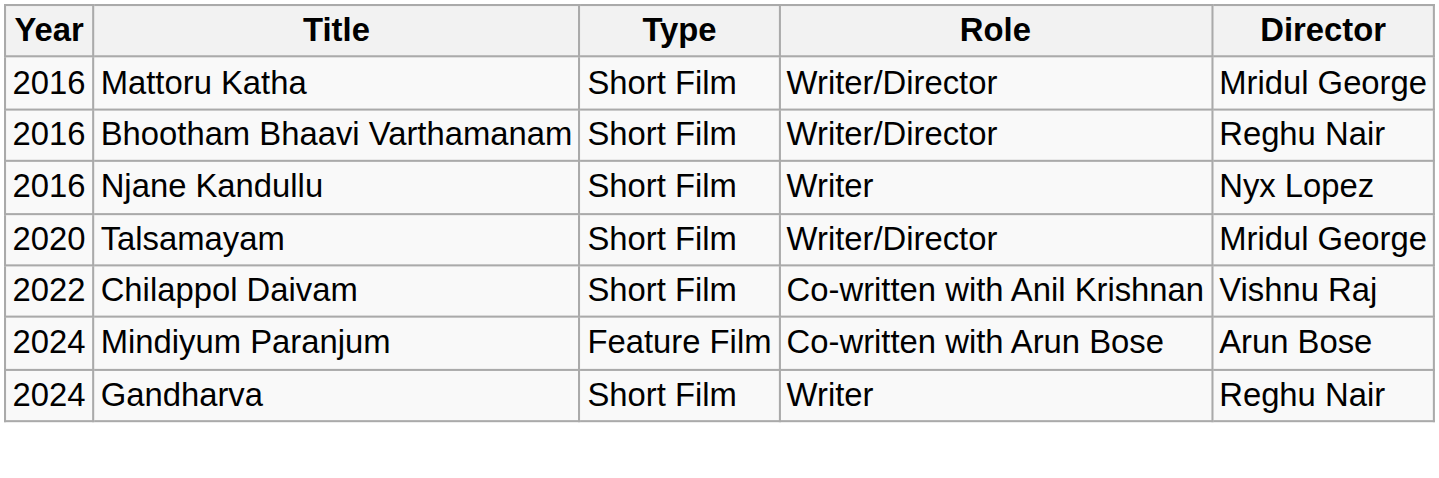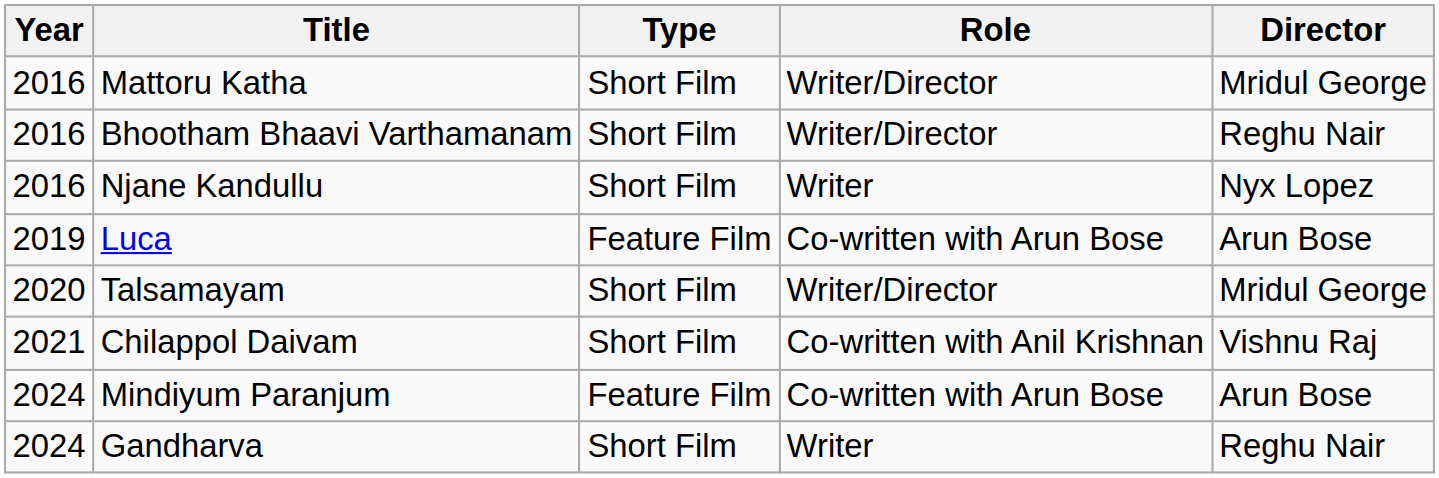 <table class="wikitable">
 <tr>
 <th>Year</th>
 <th>Title</th>
 <th>Type</th>
 <th>Role</th>
 <th>Director</th>
 </tr>
 <tr>
 <td>2016</td>
 <td>Mattoru Katha</td>
 <td>Short Film</td>
 <td>Writer/Director</td>
 <td>Mridul George</td>
 </tr>
 <tr>
 <td>2016</td>
 <td>Bhootham Bhaavi Varthamanam</td>
 <td>Short Film</td>
 <td>Writer/Director</td>
 <td>Reghu Nair</td>
 </tr>
 <tr>
 <td>2016</td>
 <td>Njane Kandullu</td>
 <td>Short Film</td>
 <td>Writer</td>
 <td>Nyx Lopez</td>
 </tr>
 <tr>
+<td>2019</td>
+<td><a href='#'>Luca</a></td>
+<td>Feature Film</td>
+<td>Co-written with Arun Bose</td>
+<td>Arun Bose</td>
+</tr>
+<tr>
 <td>2020</td>
 <td>Talsamayam</td>
 <td>Short Film</td>
 <td>Writer/Director</td>
 <td>Mridul George</td>
 </tr>
 <tr>
-<td>2022</td>
+<td>2021</td>
 <td>Chilappol Daivam</td>
 <td>Short Film</td>
 <td>Co-written with Anil Krishnan</td>
 <td>Vishnu Raj</td>
 </tr>
 <tr>
 <td>2024</td>
 <td>Mindiyum Paranjum</td>
 <td>Feature Film</td>
 <td>Co-written with Arun Bose</td>
 <td>Arun Bose</td>
 </tr>
 <tr>
 <td>2024</td>
 <td>Gandharva</td>
 <td>Short Film</td>
 <td>Writer</td>
 <td>Reghu Nair</td>
 </tr>
 </table>
